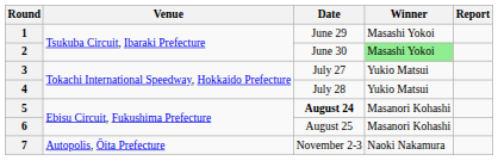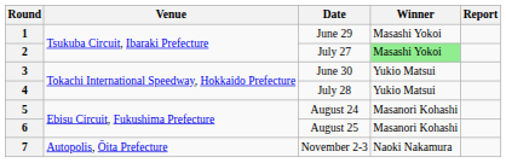 <table class="wikitable" style="font-size: 90%;">
 <tr>
 <th>Round</th>
 <th>Venue</th>
 <th>Date</th>
 <th>Winner</th>
 <th>Report</th>
 </tr>
 <tr>
 <th>1</th>
 <td rowspan=2><a href='#'>Tsukuba Circuit</a>, <a href='#'>Ibaraki Prefecture</a></td>
 <td align="center">June 29</td>
 <td> Masashi Yokoi</td>
 <td align="center"></td>
 </tr>
 <tr>
 <th>2</th>
-<td align="center">June 30</td>
+<td align="center">July 27</td>
 <td style="background: lightgreen;"> Masashi Yokoi</td>
 <td align="center"></td>
 </tr>
 <tr>
 <th>3</th>
 <td rowspan=2><a href='#'>Tokachi International Speedway</a>, <a href='#'>Hokkaido Prefecture</a></td>
-<td align="center">July 27</td>
+<td align="center">June 30</td>
 <td> Yukio Matsui</td>
 <td align="center"></td>
 </tr>
 <tr>
 <th>4</th>
 <td align="center">July 28</td>
 <td> Yukio Matsui</td>
 <td align="center"></td>
 </tr>
 <tr>
 <th>5</th>
 <td rowspan=2><a href='#'>Ebisu Circuit</a>, <a href='#'>Fukushima Prefecture</a></td>
-<td align="center"><strong>August 24</strong></td>
+<td align="center">August 24</td>
 <td> Masanori Kohashi</td>
 <td align="center"></td>
 </tr>
 <tr>
 <th>6</th>
 <td align="center">August 25</td>
 <td> Masanori Kohashi</td>
 <td align="center"></td>
 </tr>
 <tr>
 <th>7</th>
 <td><a href='#'>Autopolis</a>, <a href='#'>Ōita Prefecture</a></td>
 <td align="center">November 2-3</td>
 <td> Naoki Nakamura</td>
 <td align="center"></td>
 </tr>
 </table>
